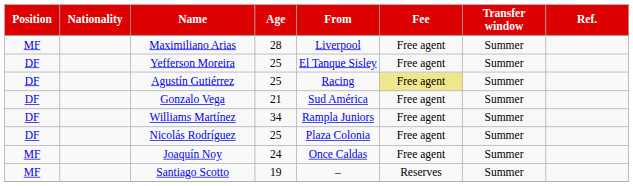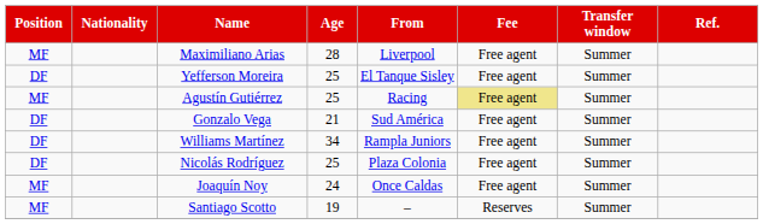 <table class="wikitable"  style="text-align:center; font-size:100%; ">
 <tr>
 <th style="background:#DD0000; color:white; width:5%;">Position</th>
 <th style="background:#DD0000; color:white; width:5%;">Nationality</th>
 <th style="background:#DD0000; color:white; width:15%;">Name</th>
 <th style="background:#DD0000; color:white; width:5%;">Age</th>
 <th style="background:#DD0000; color:white; width:10%;">From</th>
 <th style="background:#DD0000; color:white; width:10%;">Fee</th>
 <th style="background:#DD0000; color:white; width:10%;">Transfer window</th>
 <th style="background:#DD0000; color:white; width:10%;">Ref.</th>
 </tr>
 <tr>
 <td><a href='#'>MF</a></td>
 <td></td>
 <td><a href='#'>Maximiliano Arias</a></td>
 <td>28</td>
 <td><a href='#'>Liverpool</a></td>
 <td>Free agent</td>
 <td>Summer</td>
 <td></td>
 </tr>
 <tr>
 <td><a href='#'>DF</a></td>
 <td></td>
 <td><a href='#'>Yefferson Moreira</a></td>
 <td>25</td>
 <td><a href='#'>El Tanque Sisley</a></td>
 <td>Free agent</td>
 <td>Summer</td>
 <td></td>
 </tr>
 <tr>
-<td><a href='#'>DF</a></td>
+<td><a href='#'>MF</a></td>
 <td></td>
 <td><a href='#'>Agustín Gutiérrez</a></td>
 <td>25</td>
 <td><a href='#'>Racing</a></td>
 <td style="background: khaki;">Free agent</td>
 <td>Summer</td>
 <td></td>
 </tr>
 <tr>
 <td><a href='#'>DF</a></td>
 <td></td>
 <td><a href='#'>Gonzalo Vega</a></td>
 <td>21</td>
 <td><a href='#'>Sud América</a></td>
 <td>Free agent</td>
 <td>Summer</td>
 <td></td>
 </tr>
 <tr>
 <td><a href='#'>DF</a></td>
 <td></td>
 <td><a href='#'>Williams Martínez</a></td>
 <td>34</td>
 <td><a href='#'>Rampla Juniors</a></td>
 <td>Free agent</td>
 <td>Summer</td>
 <td></td>
 </tr>
 <tr>
 <td><a href='#'>DF</a></td>
 <td></td>
 <td><a href='#'>Nicolás Rodríguez</a></td>
 <td>25</td>
 <td><a href='#'>Plaza Colonia</a></td>
 <td>Free agent</td>
 <td>Summer</td>
 <td></td>
 </tr>
 <tr>
 <td><a href='#'>MF</a></td>
 <td></td>
 <td><a href='#'>Joaquín Noy</a></td>
 <td>24</td>
 <td> <a href='#'>Once Caldas</a></td>
 <td>Free agent</td>
 <td>Summer</td>
 <td></td>
 </tr>
 <tr>
 <td><a href='#'>MF</a></td>
 <td></td>
 <td><a href='#'>Santiago Scotto</a></td>
 <td>19</td>
 <td>–</td>
 <td>Reserves</td>
 <td>Summer</td>
 <td></td>
 </tr>
 <tr>
 </tr>
 </table>
